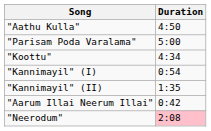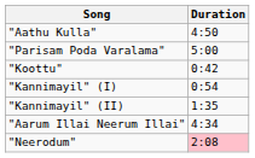 <table class="wikitable" style="font-size:95%;">
 <tr>
 <th>Song</th>
 <th>Duration</th>
 </tr>
 <tr>
 <td>"Aathu Kulla"</td>
 <td>4:50</td>
 </tr>
 <tr>
 <td>"Parisam Poda Varalama"</td>
 <td>5:00</td>
 </tr>
 <tr>
 <td>"Koottu"</td>
-<td>4:34</td>
+<td>0:42</td>
 </tr>
 <tr>
 <td>"Kannimayil" (I)</td>
 <td>0:54</td>
 </tr>
 <tr>
 <td>"Kannimayil" (II)</td>
 <td>1:35</td>
 </tr>
 <tr>
 <td>"Aarum Illai Neerum Illai"</td>
-<td>0:42</td>
+<td>4:34</td>
 </tr>
 <tr>
 <td>"Neerodum"</td>
 <td style="background: pink;">2:08</td>
 </tr>
 </table>
